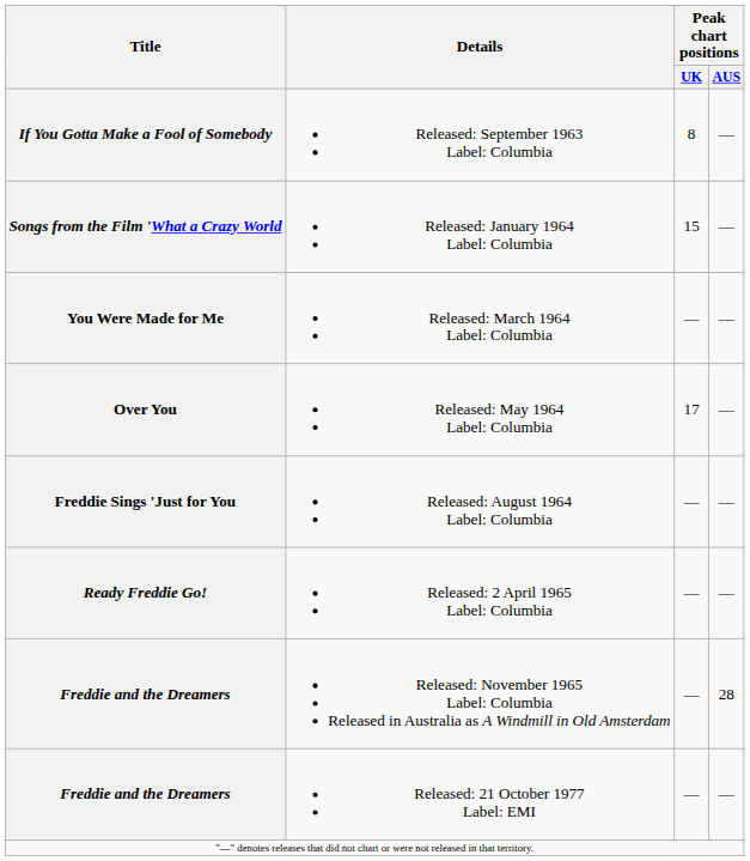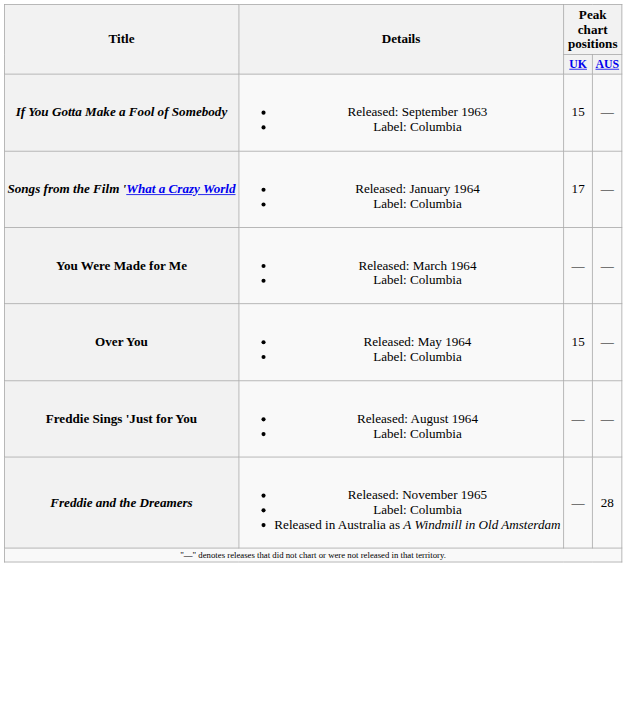 <table class="wikitable plainrowheaders" style="text-align:center;">
 <tr>
 <th rowspan="2" scope="col">Title</th>
 <th rowspan="2" scope="col">Details</th>
 <th colspan="2" scope="col">Peak chart<br>positions</th>
 </tr>
 <tr>
 <th scope="col" style="width:2em;font-size:90%;"><a href='#'>UK</a><br></th>
 <th scope="col" style="width:2em;font-size:90%;"><a href='#'>AUS</a><br></th>
 </tr>
 <tr>
 <th scope="row"><em>If You Gotta Make a Fool of Somebody</em></th>
 <td><br><ul><li>Released: September 1963</li><li>Label: Columbia</li></ul></td>
-<td>8</td>
+<td>15</td>
 <td>—</td>
 </tr>
 <tr>
 <th scope="row"><em>Songs from the Film '<a href='#'>What a Crazy World</a><strong></th>
 <td><br><ul><li>Released: January 1964</li><li>Label: Columbia</li></ul></td>
-<td>15</td>
+<td>17</td>
 <td>—</td>
 </tr>
 <tr>
 <th scope="row"></em>You Were Made for Me<em></th>
 <td><br><ul><li>Released: March 1964</li><li>Label: Columbia</li></ul></td>
 <td>—</td>
 <td>—</td>
 </tr>
 <tr>
 <th scope="row"></em>Over You<em></th>
 <td><br><ul><li>Released: May 1964</li><li>Label: Columbia</li></ul></td>
-<td>17</td>
+<td>15</td>
 <td>—</td>
 </tr>
 <tr>
 <th scope="row"></em>Freddie Sings 'Just for You</strong></th>
 <td><br><ul><li>Released: August 1964</li><li>Label: Columbia</li></ul></td>
-<td>—</td>
-<td>—</td>
-</tr>
-<tr>
-<th scope="row"><em>Ready Freddie Go!</em></th>
-<td><br><ul><li>Released: 2 April 1965</li><li>Label: Columbia</li></ul></td>
 <td>—</td>
 <td>—</td>
 </tr>
 <tr>
 <th scope="row"><em>Freddie and the Dreamers</em></th>
 <td><br><ul><li>Released: November 1965</li><li>Label: Columbia</li><li>Released in Australia as <em>A Windmill in Old Amsterdam</em></li></ul></td>
 <td>—</td>
 <td>28</td>
 </tr>
 <tr>
-<th scope="row"><em>Freddie and the Dreamers</em></th>
-<td><br><ul><li>Released: 21 October 1977</li><li>Label: EMI</li></ul></td>
-<td>—</td>
-<td>—</td>
-</tr>
-<tr>
 <td colspan="4" style="font-size:8pt">"—" denotes releases that did not chart or were not released in that territory.</td>
 </tr>
 </table>
